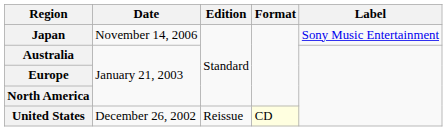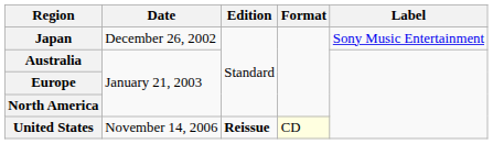 <table class="wikitable plainrowheaders">
 <tr>
 <th>Region</th>
 <th>Date</th>
 <th>Edition</th>
 <th>Format</th>
 <th>Label</th>
 </tr>
 <tr>
 <th scope="row">Japan</th>
-<td>November 14, 2006</td>
+<td>December 26, 2002</td>
 <td rowspan="4">Standard</td>
 <td rowspan="4"></td>
 <td><a href='#'>Sony Music Entertainment</a></td>
 </tr>
 <tr>
 <th scope="row">Australia</th>
 <td rowspan="3">January 21, 2003</td>
 <td rowspan="5"></td>
 </tr>
 <tr>
 <th scope="row">Europe</th>
 </tr>
 <tr>
 <th scope="row">North America</th>
 </tr>
 <tr>
 <th scope="row">United States</th>
-<td>December 26, 2002</td>
-<td>Reissue</td>
+<td>November 14, 2006</td>
+<td><strong>Reissue</strong></td>
 <td style="background: lightyellow;">CD</td>
 </tr>
 </table>
